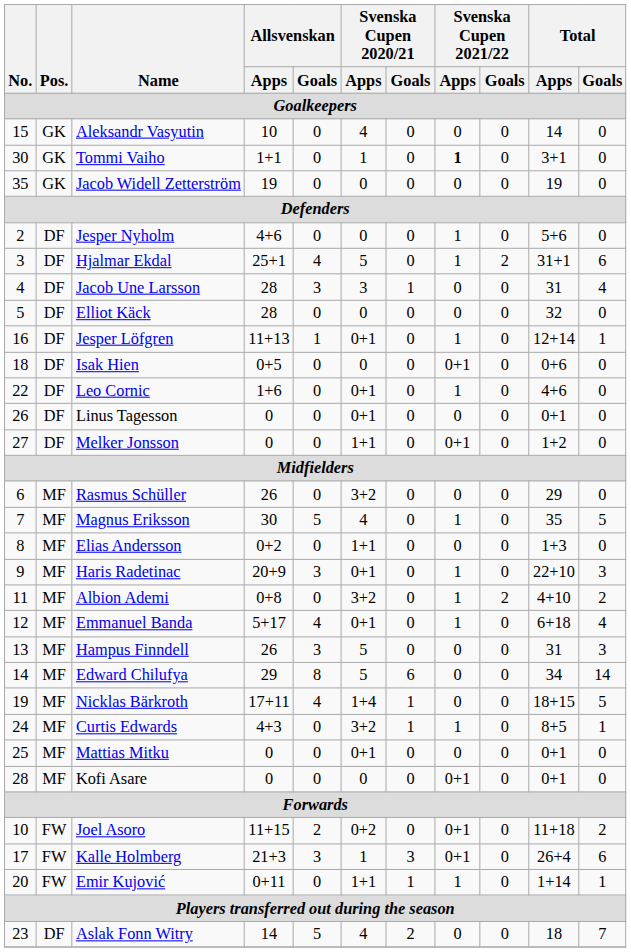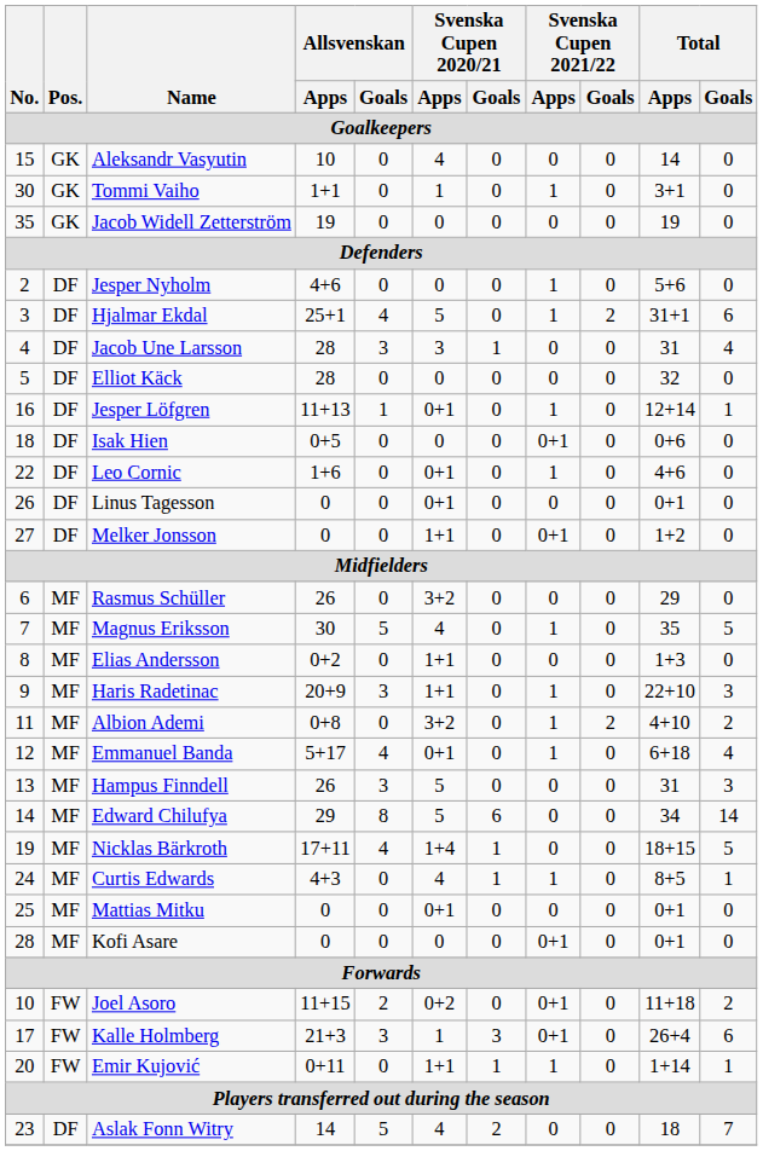 <table class="wikitable sortable" style="text-align:center">
 <tr>
 <th rowspan="2" style="vertical-align:bottom;">No.</th>
 <th rowspan="2" style="vertical-align:bottom;">Pos.</th>
 <th rowspan="2" style="vertical-align:bottom;">Name</th>
 <th colspan="2" style="width:85px;">Allsvenskan</th>
 <th colspan="2" style="width:85px;">Svenska Cupen 2020/21</th>
 <th colspan="2" style="width:85px;">Svenska Cupen 2021/22</th>
 <th colspan="2" style="width:85px;">Total</th>
 </tr>
 <tr>
 <th>Apps</th>
 <th>Goals</th>
 <th>Apps</th>
 <th>Goals</th>
 <th>Apps</th>
 <th>Goals</th>
 <th>Apps</th>
 <th>Goals</th>
 </tr>
 <tr>
 <th colspan=14 style=background:#dcdcdc; text-align:center><em>Goalkeepers</em></th>
 </tr>
 <tr>
 <td>15</td>
 <td>GK</td>
 <td align="left"> <a href='#'>Aleksandr Vasyutin</a></td>
 <td>10</td>
 <td>0</td>
 <td>4</td>
 <td>0</td>
 <td>0</td>
 <td>0</td>
 <td>14</td>
 <td>0</td>
 </tr>
 <tr>
 <td>30</td>
 <td>GK</td>
 <td align="left"> <a href='#'>Tommi Vaiho</a></td>
 <td>1+1</td>
 <td>0</td>
 <td>1</td>
 <td>0</td>
-<td><strong>1</strong></td>
+<td>1</td>
 <td>0</td>
 <td>3+1</td>
 <td>0</td>
 </tr>
 <tr>
 <td>35</td>
 <td>GK</td>
 <td align="left"> <a href='#'>Jacob Widell Zetterström</a></td>
 <td>19</td>
 <td>0</td>
 <td>0</td>
 <td>0</td>
 <td>0</td>
 <td>0</td>
 <td>19</td>
 <td>0</td>
 </tr>
 <tr>
 <th colspan=14 style=background:#dcdcdc; text-align:center><em>Defenders</em></th>
 </tr>
 <tr>
 <td>2</td>
 <td>DF</td>
 <td align="left"> <a href='#'>Jesper Nyholm</a></td>
 <td>4+6</td>
 <td>0</td>
 <td>0</td>
 <td>0</td>
 <td>1</td>
 <td>0</td>
 <td>5+6</td>
 <td>0</td>
 </tr>
 <tr>
 <td>3</td>
 <td>DF</td>
 <td align="left"> <a href='#'>Hjalmar Ekdal</a></td>
 <td>25+1</td>
 <td>4</td>
 <td>5</td>
 <td>0</td>
 <td>1</td>
 <td>2</td>
 <td>31+1</td>
 <td>6</td>
 </tr>
 <tr>
 <td>4</td>
 <td>DF</td>
 <td align="left"> <a href='#'>Jacob Une Larsson</a></td>
 <td>28</td>
 <td>3</td>
 <td>3</td>
 <td>1</td>
 <td>0</td>
 <td>0</td>
 <td>31</td>
 <td>4</td>
 </tr>
 <tr>
 <td>5</td>
 <td>DF</td>
 <td align="left"> <a href='#'>Elliot Käck</a></td>
 <td>28</td>
 <td>0</td>
 <td>0</td>
 <td>0</td>
 <td>0</td>
 <td>0</td>
 <td>32</td>
 <td>0</td>
 </tr>
 <tr>
 <td>16</td>
 <td>DF</td>
 <td align="left"> <a href='#'>Jesper Löfgren</a></td>
 <td>11+13</td>
 <td>1</td>
 <td>0+1</td>
 <td>0</td>
 <td>1</td>
 <td>0</td>
 <td>12+14</td>
 <td>1</td>
 </tr>
 <tr>
 <td>18</td>
 <td>DF</td>
 <td align="left"> <a href='#'>Isak Hien</a></td>
 <td>0+5</td>
 <td>0</td>
 <td>0</td>
 <td>0</td>
 <td>0+1</td>
 <td>0</td>
 <td>0+6</td>
 <td>0</td>
 </tr>
 <tr>
 <td>22</td>
 <td>DF</td>
 <td align="left"> <a href='#'>Leo Cornic</a></td>
 <td>1+6</td>
 <td>0</td>
 <td>0+1</td>
 <td>0</td>
 <td>1</td>
 <td>0</td>
 <td>4+6</td>
 <td>0</td>
 </tr>
 <tr>
 <td>26</td>
 <td>DF</td>
 <td align="left"> Linus Tagesson</td>
 <td>0</td>
 <td>0</td>
 <td>0+1</td>
 <td>0</td>
 <td>0</td>
 <td>0</td>
 <td>0+1</td>
 <td>0</td>
 </tr>
 <tr>
 <td>27</td>
 <td>DF</td>
 <td align="left"> <a href='#'>Melker Jonsson</a></td>
 <td>0</td>
 <td>0</td>
 <td>1+1</td>
 <td>0</td>
 <td>0+1</td>
 <td>0</td>
 <td>1+2</td>
 <td>0</td>
 </tr>
 <tr>
 <th colspan=14 style=background:#dcdcdc; text-align:center><em>Midfielders</em></th>
 </tr>
 <tr>
 <td>6</td>
 <td>MF</td>
 <td align="left"> <a href='#'>Rasmus Schüller</a></td>
 <td>26</td>
 <td>0</td>
 <td>3+2</td>
 <td>0</td>
 <td>0</td>
 <td>0</td>
 <td>29</td>
 <td>0</td>
 </tr>
 <tr>
 <td>7</td>
 <td>MF</td>
 <td align="left"> <a href='#'>Magnus Eriksson</a></td>
 <td>30</td>
 <td>5</td>
 <td>4</td>
 <td>0</td>
 <td>1</td>
 <td>0</td>
 <td>35</td>
 <td>5</td>
 </tr>
 <tr>
 <td>8</td>
 <td>MF</td>
 <td align="left"> <a href='#'>Elias Andersson</a></td>
 <td>0+2</td>
 <td>0</td>
 <td>1+1</td>
 <td>0</td>
 <td>0</td>
 <td>0</td>
 <td>1+3</td>
 <td>0</td>
 </tr>
 <tr>
 <td>9</td>
 <td>MF</td>
 <td align="left"> <a href='#'>Haris Radetinac</a></td>
 <td>20+9</td>
 <td>3</td>
-<td>0+1</td>
+<td>1+1</td>
 <td>0</td>
 <td>1</td>
 <td>0</td>
 <td>22+10</td>
 <td>3</td>
 </tr>
 <tr>
 <td>11</td>
 <td>MF</td>
 <td align="left"> <a href='#'>Albion Ademi</a></td>
 <td>0+8</td>
 <td>0</td>
 <td>3+2</td>
 <td>0</td>
 <td>1</td>
 <td>2</td>
 <td>4+10</td>
 <td>2</td>
 </tr>
 <tr>
 <td>12</td>
 <td>MF</td>
 <td align="left"> <a href='#'>Emmanuel Banda</a></td>
 <td>5+17</td>
 <td>4</td>
 <td>0+1</td>
 <td>0</td>
 <td>1</td>
 <td>0</td>
 <td>6+18</td>
 <td>4</td>
 </tr>
 <tr>
 <td>13</td>
 <td>MF</td>
 <td align="left"> <a href='#'>Hampus Finndell</a></td>
 <td>26</td>
 <td>3</td>
 <td>5</td>
 <td>0</td>
 <td>0</td>
 <td>0</td>
 <td>31</td>
 <td>3</td>
 </tr>
 <tr>
 <td>14</td>
 <td>MF</td>
 <td align="left"> <a href='#'>Edward Chilufya</a></td>
 <td>29</td>
 <td>8</td>
 <td>5</td>
 <td>6</td>
 <td>0</td>
 <td>0</td>
 <td>34</td>
 <td>14</td>
 </tr>
 <tr>
 <td>19</td>
 <td>MF</td>
 <td align="left"> <a href='#'>Nicklas Bärkroth</a></td>
 <td>17+11</td>
 <td>4</td>
 <td>1+4</td>
 <td>1</td>
 <td>0</td>
 <td>0</td>
 <td>18+15</td>
 <td>5</td>
 </tr>
 <tr>
 <td>24</td>
 <td>MF</td>
 <td align="left"> <a href='#'>Curtis Edwards</a></td>
 <td>4+3</td>
 <td>0</td>
-<td>3+2</td>
+<td>4</td>
 <td>1</td>
 <td>1</td>
 <td>0</td>
 <td>8+5</td>
 <td>1</td>
 </tr>
 <tr>
 <td>25</td>
 <td>MF</td>
 <td align="left"> <a href='#'>Mattias Mitku</a></td>
 <td>0</td>
 <td>0</td>
 <td>0+1</td>
 <td>0</td>
 <td>0</td>
 <td>0</td>
 <td>0+1</td>
 <td>0</td>
 </tr>
 <tr>
 <td>28</td>
 <td>MF</td>
 <td align="left"> Kofi Asare</td>
 <td>0</td>
 <td>0</td>
 <td>0</td>
 <td>0</td>
 <td>0+1</td>
 <td>0</td>
 <td>0+1</td>
 <td>0</td>
 </tr>
 <tr>
 <th colspan=14 style=background:#dcdcdc; text-align:center><em>Forwards</em></th>
 </tr>
 <tr>
 <td>10</td>
 <td>FW</td>
 <td align="left"> <a href='#'>Joel Asoro</a></td>
 <td>11+15</td>
 <td>2</td>
 <td>0+2</td>
 <td>0</td>
 <td>0+1</td>
 <td>0</td>
 <td>11+18</td>
 <td>2</td>
 </tr>
 <tr>
 <td>17</td>
 <td>FW</td>
 <td align="left"> <a href='#'>Kalle Holmberg</a></td>
 <td>21+3</td>
 <td>3</td>
 <td>1</td>
 <td>3</td>
 <td>0+1</td>
 <td>0</td>
 <td>26+4</td>
 <td>6</td>
 </tr>
 <tr>
 <td>20</td>
 <td>FW</td>
 <td align="left"> <a href='#'>Emir Kujović</a></td>
 <td>0+11</td>
 <td>0</td>
 <td>1+1</td>
 <td>1</td>
 <td>1</td>
 <td>0</td>
 <td>1+14</td>
 <td>1</td>
 </tr>
 <tr>
 <th colspan=14 style=background:#dcdcdc; text-align:center><em>Players transferred out during the season</em></th>
 </tr>
 <tr>
 <td>23</td>
 <td>DF</td>
 <td align="left"> <a href='#'>Aslak Fonn Witry</a></td>
 <td>14</td>
 <td>5</td>
 <td>4</td>
 <td>2</td>
 <td>0</td>
 <td>0</td>
 <td>18</td>
 <td>7</td>
 </tr>
 <tr>
 </tr>
 </table>
